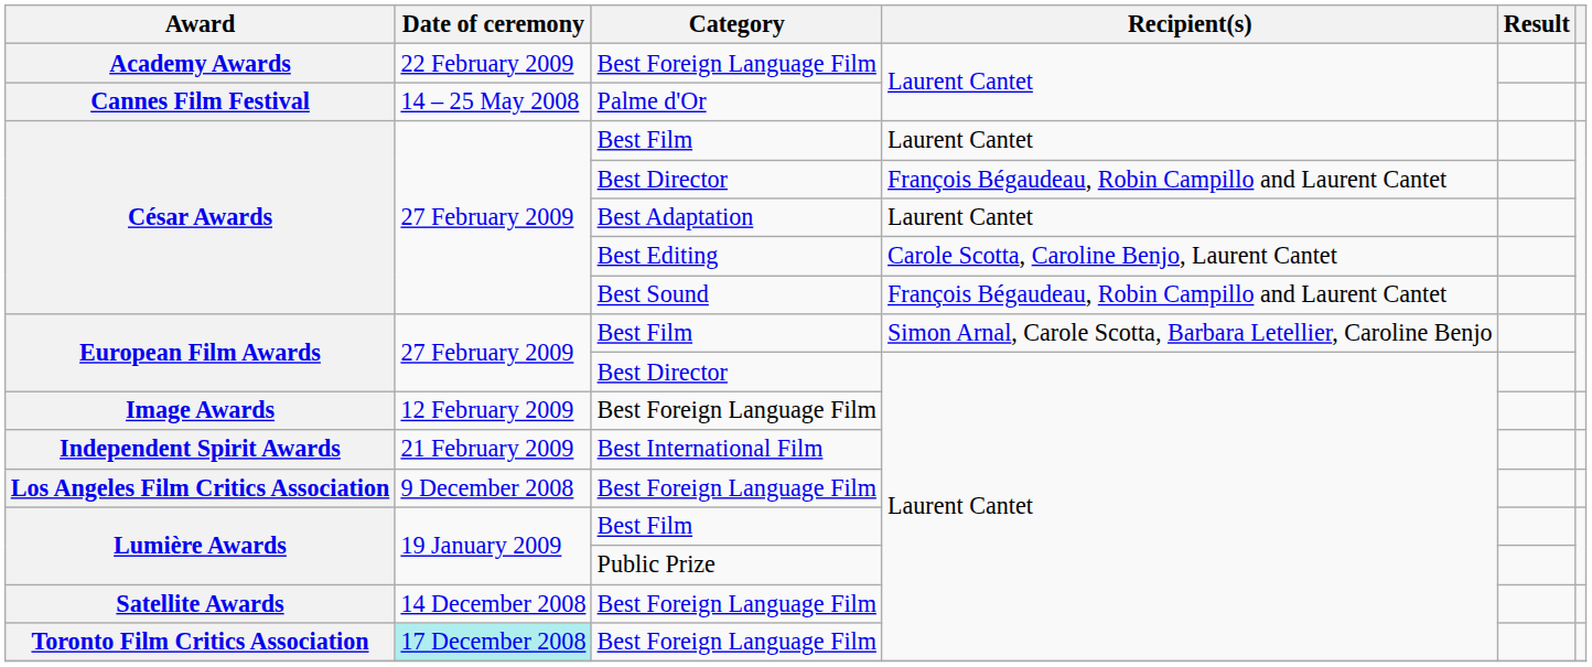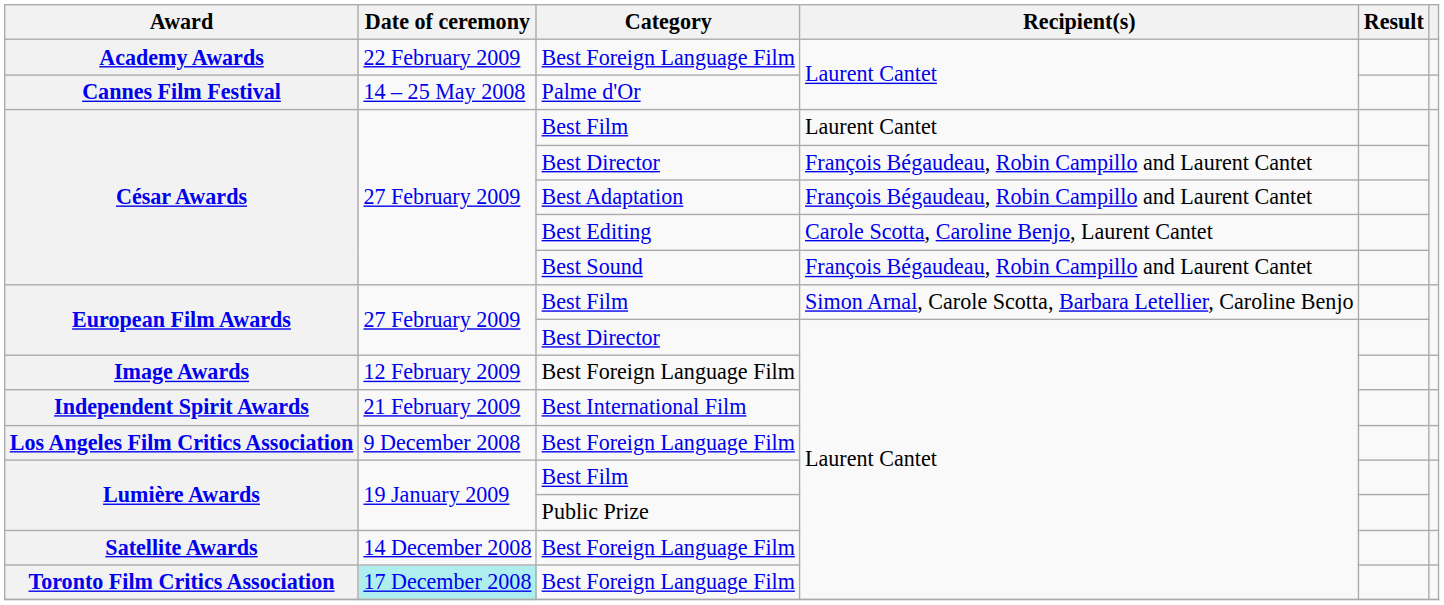 <table class="wikitable plainrowheaders sortable">
 <tr>
 <th scope="col">Award</th>
 <th scope="col">Date of ceremony</th>
 <th scope="col">Category</th>
 <th scope="col">Recipient(s)</th>
 <th scope="col">Result</th>
 <th scope="col" class="unsortable"></th>
 </tr>
 <tr>
 <th scope="row"><a href='#'>Academy Awards</a></th>
 <td rowspan="1"><a href='#'>22 February 2009</a></td>
 <td><a href='#'>Best Foreign Language Film</a></td>
 <td rowspan="2"><a href='#'>Laurent Cantet</a></td>
 <td></td>
 <td rowspan="1"></td>
 </tr>
 <tr>
 <th scope="row"><a href='#'>Cannes Film Festival</a></th>
 <td rowspan="1"><a href='#'>14 – 25 May 2008</a></td>
 <td><a href='#'>Palme d'Or</a></td>
 <td></td>
 <td rowspan="1"></td>
 </tr>
 <tr>
 <th scope="row" rowspan=5><a href='#'>César Awards</a></th>
 <td rowspan="5"><a href='#'>27 February 2009</a></td>
 <td><a href='#'>Best Film</a></td>
 <td>Laurent Cantet</td>
 <td></td>
 <td rowspan="5"></td>
 </tr>
 <tr>
 <td><a href='#'>Best Director</a></td>
 <td><a href='#'>François Bégaudeau</a>, <a href='#'>Robin Campillo</a> and Laurent Cantet</td>
 <td></td>
 </tr>
 <tr>
 <td><a href='#'>Best Adaptation</a></td>
-<td>Laurent Cantet</td>
+<td><a href='#'>François Bégaudeau</a>, <a href='#'>Robin Campillo</a> and Laurent Cantet</td>
 <td></td>
 </tr>
 <tr>
 <td><a href='#'>Best Editing</a></td>
 <td><a href='#'>Carole Scotta</a>, <a href='#'>Caroline Benjo</a>, Laurent Cantet</td>
 <td></td>
 </tr>
 <tr>
 <td><a href='#'>Best Sound</a></td>
 <td><a href='#'>François Bégaudeau</a>, <a href='#'>Robin Campillo</a> and Laurent Cantet</td>
 <td></td>
 </tr>
 <tr>
 <th scope="row" rowspan=2><a href='#'>European Film Awards</a></th>
 <td rowspan="2"><a href='#'>27 February 2009</a></td>
 <td><a href='#'>Best Film</a></td>
 <td><a href='#'>Simon Arnal</a>, Carole Scotta, <a href='#'>Barbara Letellier</a>, Caroline Benjo</td>
 <td></td>
 <td rowspan="2"></td>
 </tr>
 <tr>
 <td><a href='#'>Best Director</a></td>
 <td rowspan="8">Laurent Cantet</td>
 <td></td>
 </tr>
 <tr>
 <th scope="row"><a href='#'>Image Awards</a></th>
 <td rowspan="1"><a href='#'>12 February 2009</a></td>
 <td>Best Foreign Language Film</td>
 <td></td>
 <td rowspan="1"></td>
 </tr>
 <tr>
 <th scope="row"><a href='#'>Independent Spirit Awards</a></th>
 <td rowspan="1"><a href='#'>21 February 2009</a></td>
 <td><a href='#'>Best International Film</a></td>
 <td></td>
 <td rowspan="1"></td>
 </tr>
 <tr>
 <th scope="row"><a href='#'>Los Angeles Film Critics Association</a></th>
 <td rowspan="1"><a href='#'>9 December 2008</a></td>
 <td><a href='#'>Best Foreign Language Film</a></td>
 <td></td>
 <td rowspan="1"></td>
 </tr>
 <tr>
 <th scope="row" rowspan=2><a href='#'>Lumière Awards</a></th>
 <td rowspan="2"><a href='#'>19 January 2009</a></td>
 <td><a href='#'>Best Film</a></td>
 <td></td>
 <td rowspan="2"></td>
 </tr>
 <tr>
 <td>Public Prize</td>
 <td></td>
 </tr>
 <tr>
 <th scope="row"><a href='#'>Satellite Awards</a></th>
 <td rowspan="1"><a href='#'>14 December 2008</a></td>
 <td><a href='#'>Best Foreign Language Film</a></td>
 <td></td>
 <td rowspan="1"></td>
 </tr>
 <tr>
 <th scope="row"><a href='#'>Toronto Film Critics Association</a></th>
 <td rowspan="1" style="background: paleturquoise;"><a href='#'>17 December 2008</a></td>
 <td><a href='#'>Best Foreign Language Film</a></td>
 <td></td>
 <td rowspan="1"></td>
 </tr>
 <tr>
 </tr>
 </table>
